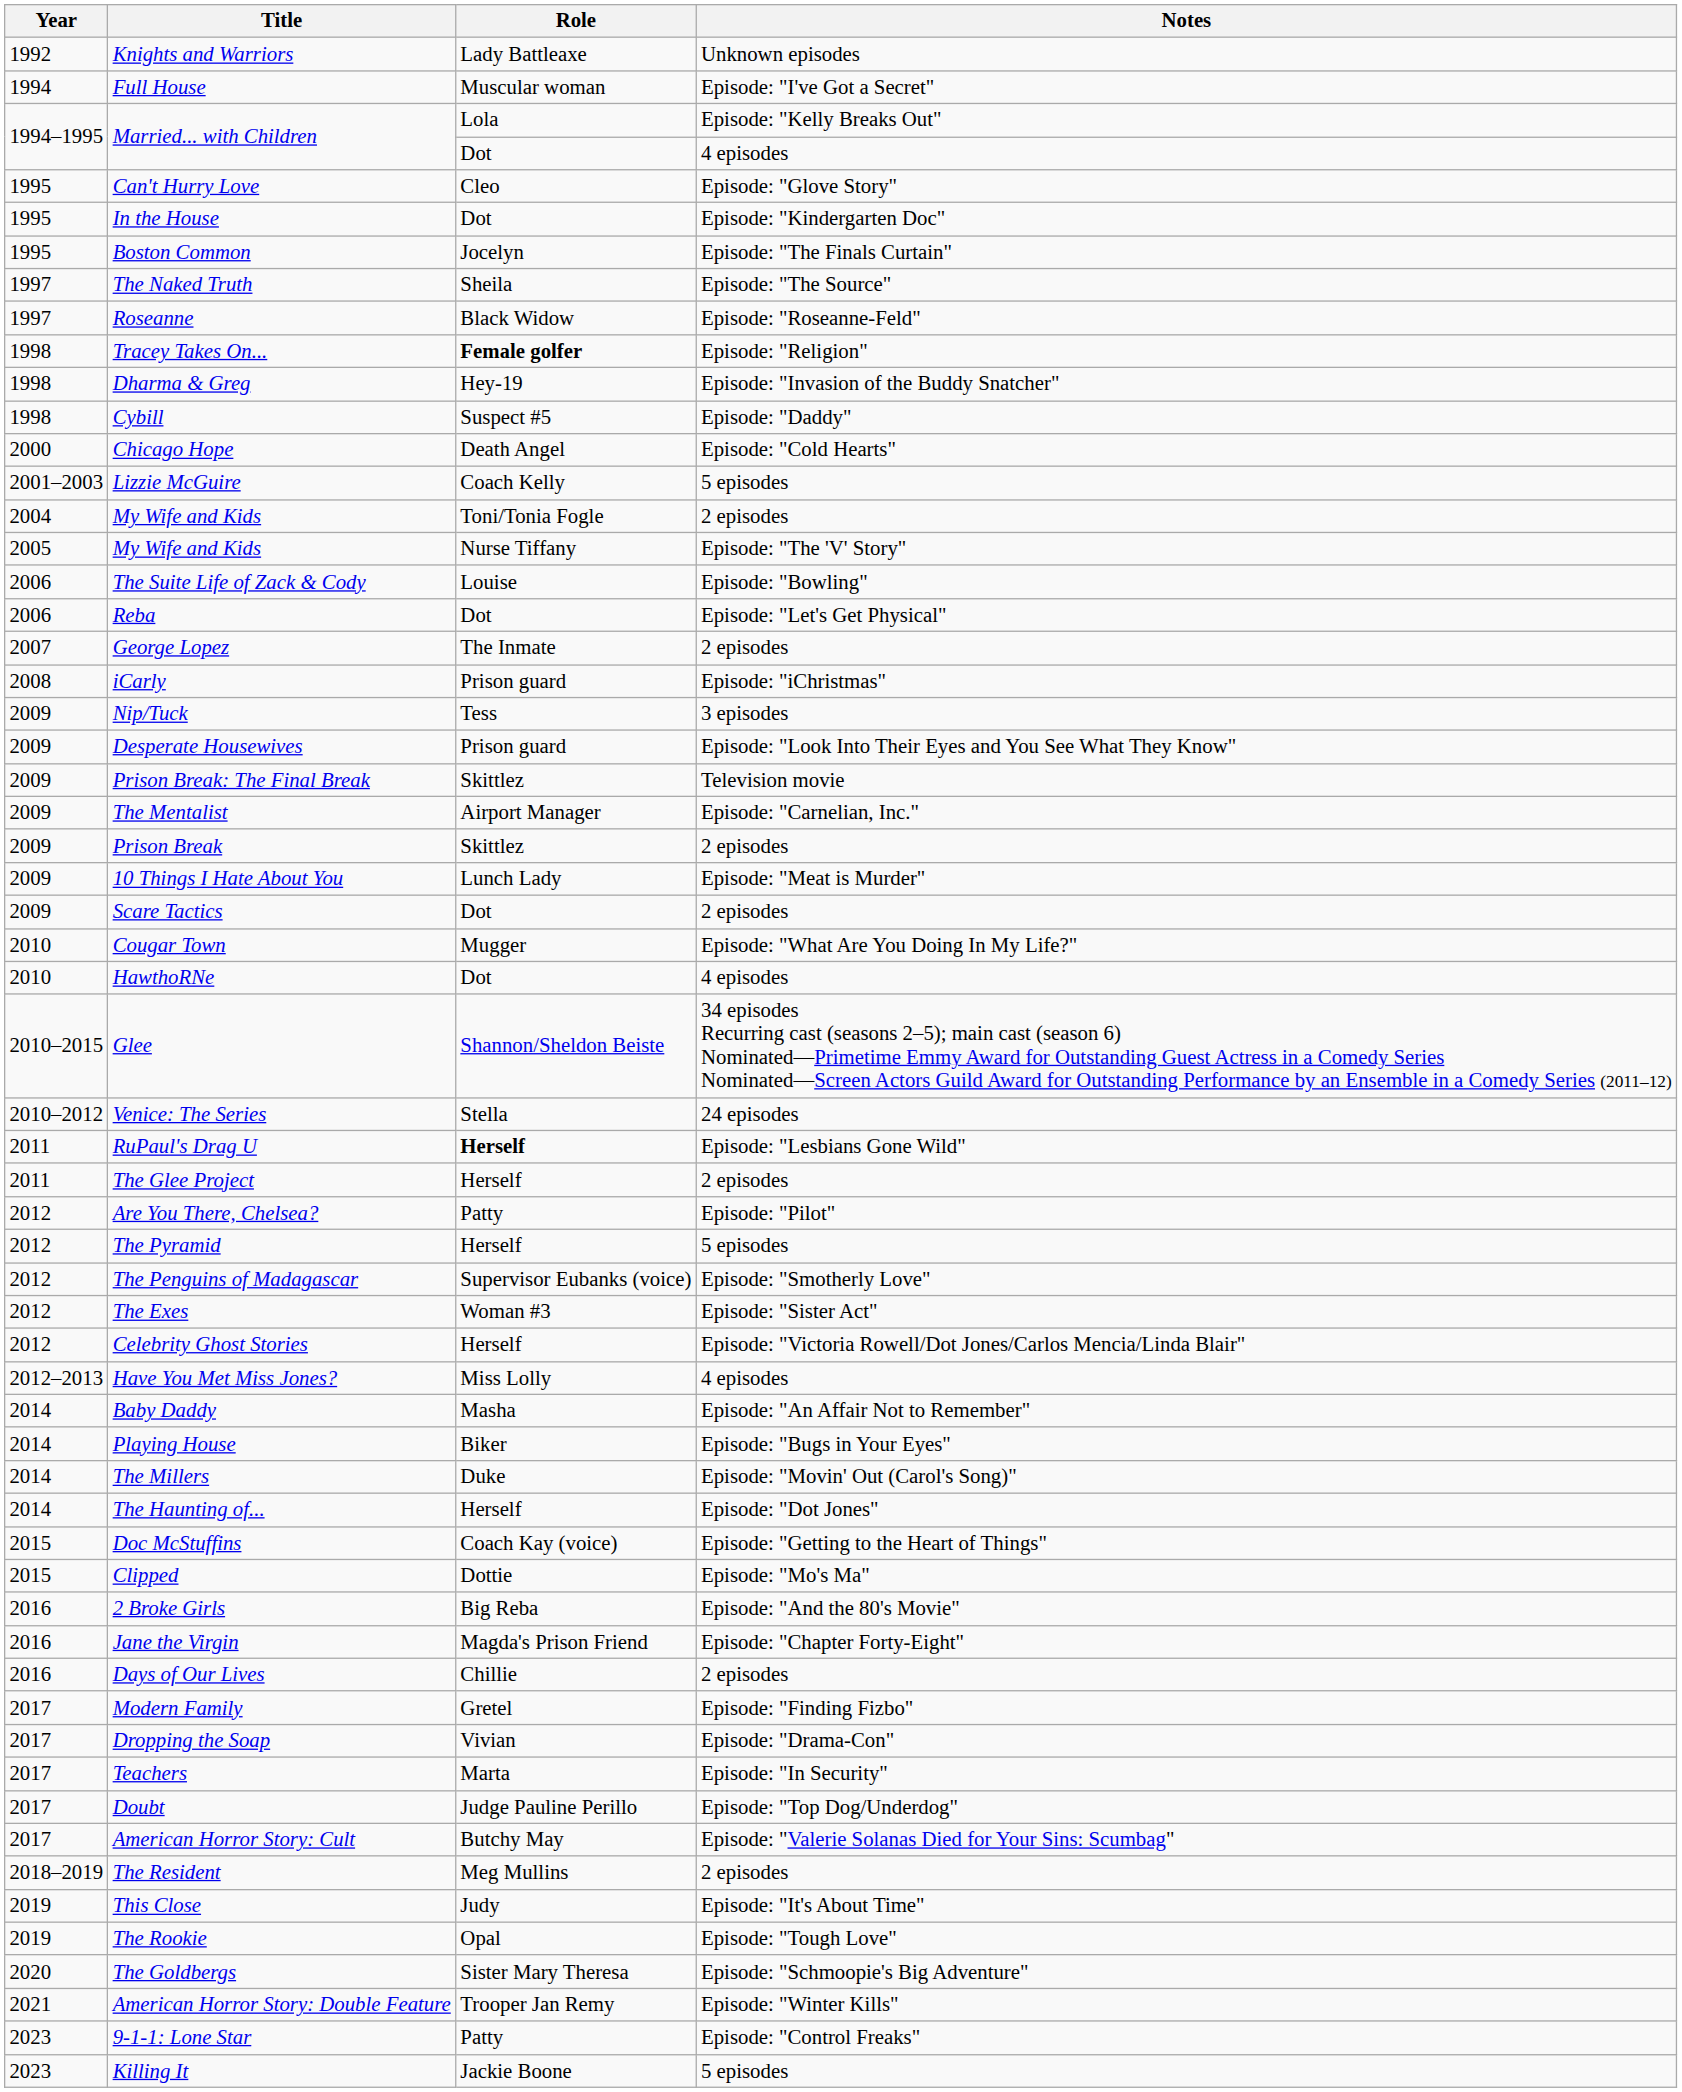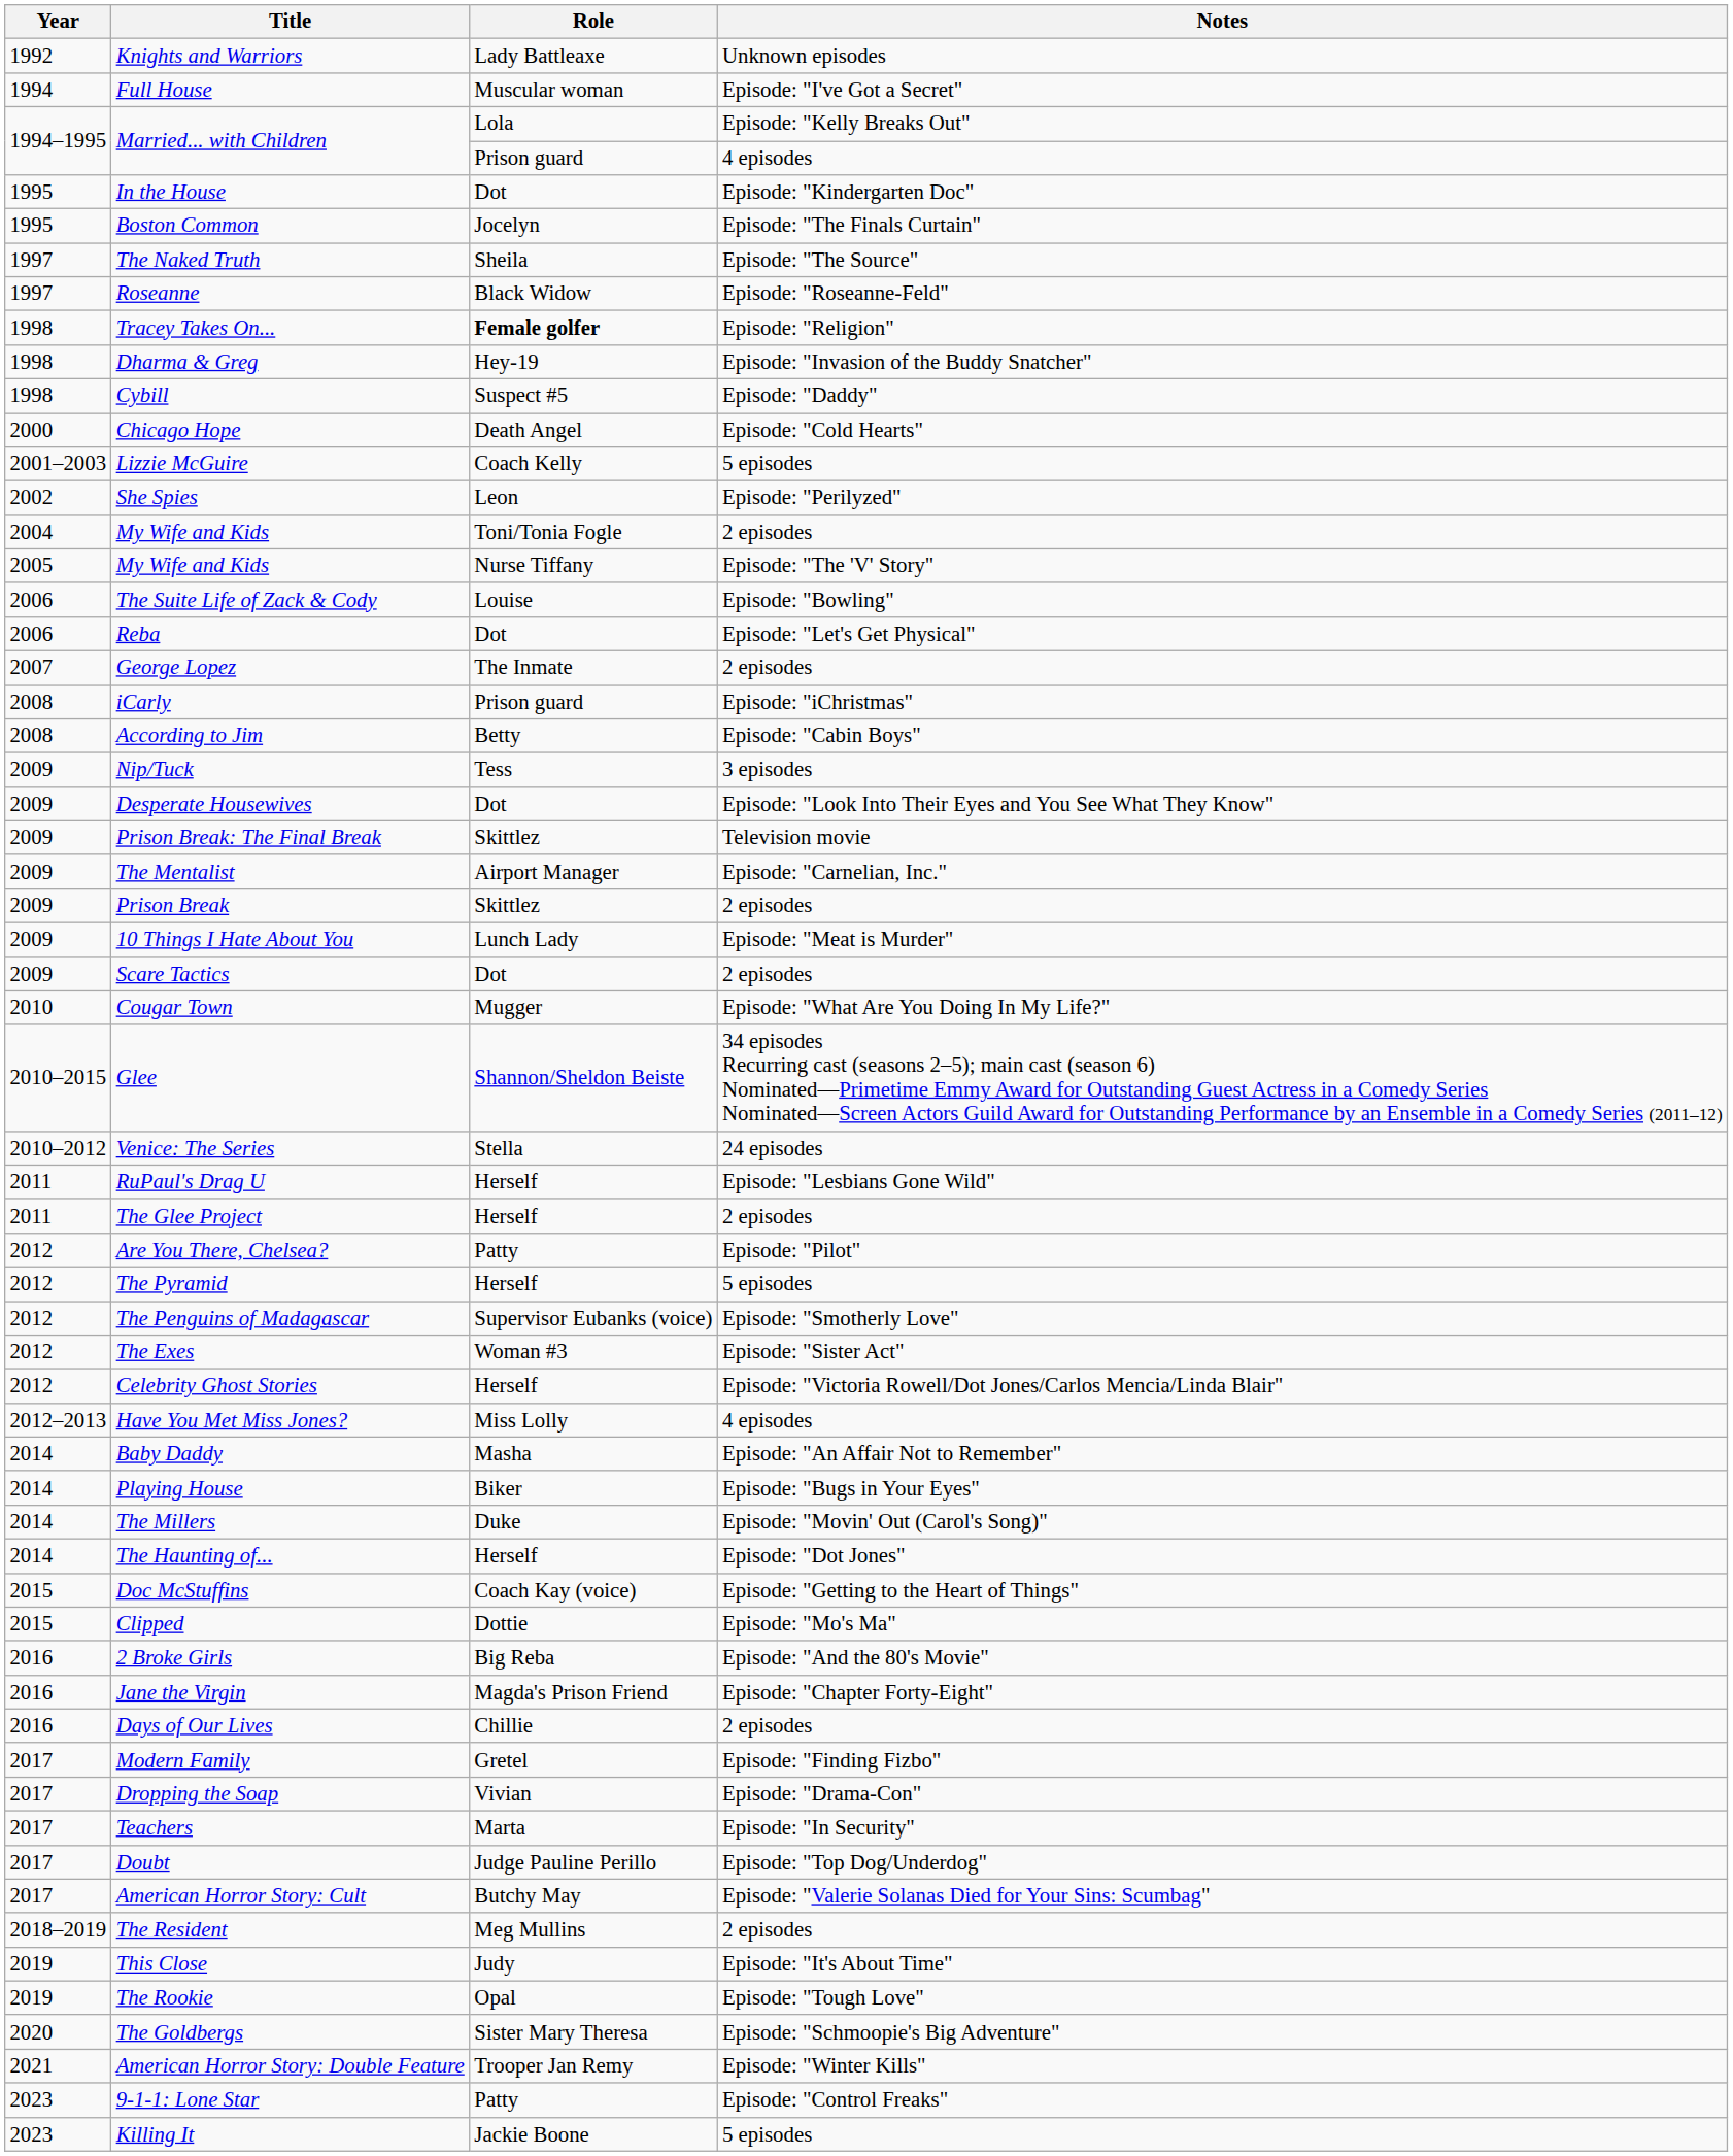 <table class="wikitable sortable">
 <tr>
 <th>Year</th>
 <th>Title</th>
 <th>Role</th>
 <th>Notes</th>
 </tr>
 <tr>
 <td>1992</td>
 <td><em><a href='#'>Knights and Warriors</a></em></td>
 <td>Lady Battleaxe</td>
 <td>Unknown episodes</td>
 </tr>
 <tr>
 <td>1994</td>
 <td><em><a href='#'>Full House</a></em></td>
 <td>Muscular woman</td>
 <td>Episode: "I've Got a Secret"</td>
 </tr>
 <tr>
 <td rowspan="2">1994–1995</td>
 <td rowspan="2"><em><a href='#'>Married... with Children</a></em></td>
 <td>Lola</td>
 <td>Episode: "Kelly Breaks Out"</td>
 </tr>
 <tr>
-<td>Dot</td>
+<td>Prison guard</td>
 <td>4 episodes</td>
-</tr>
-<tr>
-<td>1995</td>
-<td><em><a href='#'>Can't Hurry Love</a></em></td>
-<td>Cleo</td>
-<td>Episode: "Glove Story"</td>
 </tr>
 <tr>
 <td>1995</td>
 <td><em><a href='#'>In the House</a></em></td>
 <td>Dot</td>
 <td>Episode: "Kindergarten Doc"</td>
 </tr>
 <tr>
 <td>1995</td>
 <td><em><a href='#'>Boston Common</a></em></td>
 <td>Jocelyn</td>
 <td>Episode: "The Finals Curtain"</td>
 </tr>
 <tr>
 <td>1997</td>
 <td><em><a href='#'>The Naked Truth</a></em></td>
 <td>Sheila</td>
 <td>Episode: "The Source"</td>
 </tr>
 <tr>
 <td>1997</td>
 <td><em><a href='#'>Roseanne</a></em></td>
 <td>Black Widow</td>
 <td>Episode: "Roseanne-Feld"</td>
 </tr>
 <tr>
 <td>1998</td>
 <td><em><a href='#'>Tracey Takes On...</a></em></td>
 <td><strong>Female golfer</strong></td>
 <td>Episode: "Religion"</td>
 </tr>
 <tr>
 <td>1998</td>
 <td><em><a href='#'>Dharma & Greg</a></em></td>
 <td>Hey-19</td>
 <td>Episode: "Invasion of the Buddy Snatcher"</td>
 </tr>
 <tr>
 <td>1998</td>
 <td><em><a href='#'>Cybill</a></em></td>
 <td>Suspect #5</td>
 <td>Episode: "Daddy"</td>
 </tr>
 <tr>
 <td>2000</td>
 <td><em><a href='#'>Chicago Hope</a></em></td>
 <td>Death Angel</td>
 <td>Episode: "Cold Hearts"</td>
 </tr>
 <tr>
 <td>2001–2003</td>
 <td><em><a href='#'>Lizzie McGuire</a></em></td>
 <td>Coach Kelly</td>
 <td>5 episodes</td>
 </tr>
 <tr>
+<td>2002</td>
+<td><em><a href='#'>She Spies</a></em></td>
+<td>Leon</td>
+<td>Episode: "Perilyzed"</td>
+</tr>
+<tr>
 <td>2004</td>
 <td><em><a href='#'>My Wife and Kids</a></em></td>
 <td>Toni/Tonia Fogle</td>
 <td>2 episodes</td>
 </tr>
 <tr>
 <td>2005</td>
 <td><em><a href='#'>My Wife and Kids</a></em></td>
 <td>Nurse Tiffany</td>
 <td>Episode: "The 'V' Story"</td>
 </tr>
 <tr>
 <td>2006</td>
 <td><em><a href='#'>The Suite Life of Zack & Cody</a></em></td>
 <td>Louise</td>
 <td>Episode: "Bowling"</td>
 </tr>
 <tr>
 <td>2006</td>
 <td><em><a href='#'>Reba</a></em></td>
 <td>Dot</td>
 <td>Episode: "Let's Get Physical"</td>
 </tr>
 <tr>
 <td>2007</td>
 <td><em><a href='#'>George Lopez</a></em></td>
 <td>The Inmate</td>
 <td>2 episodes</td>
 </tr>
 <tr>
 <td>2008</td>
 <td><em><a href='#'>iCarly</a></em></td>
 <td>Prison guard</td>
 <td>Episode: "iChristmas"</td>
 </tr>
 <tr>
+<td>2008</td>
+<td><em><a href='#'>According to Jim</a></em></td>
+<td>Betty</td>
+<td>Episode: "Cabin Boys"</td>
+</tr>
+<tr>
 <td>2009</td>
 <td><em><a href='#'>Nip/Tuck</a></em></td>
 <td>Tess</td>
 <td>3 episodes</td>
 </tr>
 <tr>
 <td>2009</td>
 <td><em><a href='#'>Desperate Housewives</a></em></td>
-<td>Prison guard</td>
+<td>Dot</td>
 <td>Episode: "Look Into Their Eyes and You See What They Know"</td>
 </tr>
 <tr>
 <td>2009</td>
 <td><em><a href='#'>Prison Break: The Final Break</a></em></td>
 <td>Skittlez</td>
 <td>Television movie</td>
 </tr>
 <tr>
 <td>2009</td>
 <td><em><a href='#'>The Mentalist</a></em></td>
 <td>Airport Manager</td>
 <td>Episode: "Carnelian, Inc."</td>
 </tr>
 <tr>
 <td>2009</td>
 <td><em><a href='#'>Prison Break</a></em></td>
 <td>Skittlez</td>
 <td>2 episodes</td>
 </tr>
 <tr>
 <td>2009</td>
 <td><em><a href='#'>10 Things I Hate About You</a></em></td>
 <td>Lunch Lady</td>
 <td>Episode: "Meat is Murder"</td>
 </tr>
 <tr>
 <td>2009</td>
 <td><em><a href='#'>Scare Tactics</a></em></td>
 <td>Dot</td>
 <td>2 episodes</td>
 </tr>
 <tr>
 <td>2010</td>
 <td><em><a href='#'>Cougar Town</a></em></td>
 <td>Mugger</td>
 <td>Episode: "What Are You Doing In My Life?"</td>
 </tr>
 <tr>
-<td>2010</td>
-<td><em><a href='#'>HawthoRNe</a></em></td>
-<td>Dot</td>
-<td>4 episodes</td>
-</tr>
-<tr>
 <td>2010–2015</td>
 <td><em><a href='#'>Glee</a></em></td>
 <td><a href='#'>Shannon/Sheldon Beiste</a></td>
 <td>34 episodes<br>Recurring cast (seasons 2–5); main cast (season 6)<br>Nominated—<a href='#'>Primetime Emmy Award for Outstanding Guest Actress in a Comedy Series</a> <small></small><br>Nominated—<a href='#'>Screen Actors Guild Award for Outstanding Performance by an Ensemble in a Comedy Series</a> <small>(2011–12)</small></td>
 </tr>
 <tr>
 <td>2010–2012</td>
 <td><em><a href='#'>Venice: The Series</a></em></td>
 <td>Stella</td>
 <td>24 episodes</td>
 </tr>
 <tr>
 <td>2011</td>
 <td><em><a href='#'>RuPaul's Drag U</a></em></td>
-<td><strong>Herself</strong></td>
+<td>Herself</td>
 <td>Episode: "Lesbians Gone Wild"</td>
 </tr>
 <tr>
 <td>2011</td>
 <td><em><a href='#'>The Glee Project</a></em></td>
 <td>Herself</td>
 <td>2 episodes</td>
 </tr>
 <tr>
 <td>2012</td>
 <td><em><a href='#'>Are You There, Chelsea?</a></em></td>
 <td>Patty</td>
 <td>Episode: "Pilot"</td>
 </tr>
 <tr>
 <td>2012</td>
 <td><em><a href='#'>The Pyramid</a></em></td>
 <td>Herself</td>
 <td>5 episodes</td>
 </tr>
 <tr>
 <td>2012</td>
 <td><em><a href='#'>The Penguins of Madagascar</a></em></td>
 <td>Supervisor Eubanks (voice)</td>
 <td>Episode: "Smotherly Love"</td>
 </tr>
 <tr>
 <td>2012</td>
 <td><em><a href='#'>The Exes</a></em></td>
 <td>Woman #3</td>
 <td>Episode: "Sister Act"</td>
 </tr>
 <tr>
 <td>2012</td>
 <td><em><a href='#'>Celebrity Ghost Stories</a></em></td>
 <td>Herself</td>
 <td>Episode: "Victoria Rowell/Dot Jones/Carlos Mencia/Linda Blair"</td>
 </tr>
 <tr>
 <td>2012–2013</td>
 <td><em><a href='#'>Have You Met Miss Jones?</a></em></td>
 <td>Miss Lolly</td>
 <td>4 episodes</td>
 </tr>
 <tr>
 <td>2014</td>
 <td><em><a href='#'>Baby Daddy</a></em></td>
 <td>Masha</td>
 <td>Episode: "An Affair Not to Remember"</td>
 </tr>
 <tr>
 <td>2014</td>
 <td><em><a href='#'>Playing House</a></em></td>
 <td>Biker</td>
 <td>Episode: "Bugs in Your Eyes"</td>
 </tr>
 <tr>
 <td>2014</td>
 <td><em><a href='#'>The Millers</a></em></td>
 <td>Duke</td>
 <td>Episode: "Movin' Out (Carol's Song)"</td>
 </tr>
 <tr>
 <td>2014</td>
 <td><em><a href='#'>The Haunting of...</a></em></td>
 <td>Herself</td>
 <td>Episode: "Dot Jones"</td>
 </tr>
 <tr>
 <td>2015</td>
 <td><em><a href='#'>Doc McStuffins</a></em></td>
 <td>Coach Kay (voice)</td>
 <td>Episode: "Getting to the Heart of Things"</td>
 </tr>
 <tr>
 <td>2015</td>
 <td><em><a href='#'>Clipped</a></em></td>
 <td>Dottie</td>
 <td>Episode: "Mo's Ma"</td>
 </tr>
 <tr>
 <td>2016</td>
 <td><em><a href='#'>2 Broke Girls</a></em></td>
 <td>Big Reba</td>
 <td>Episode: "And the 80's Movie"</td>
 </tr>
 <tr>
 <td>2016</td>
 <td><em><a href='#'>Jane the Virgin</a></em></td>
 <td>Magda's Prison Friend</td>
 <td>Episode: "Chapter Forty-Eight"</td>
 </tr>
 <tr>
 <td>2016</td>
 <td><em><a href='#'>Days of Our Lives</a></em></td>
 <td>Chillie</td>
 <td>2 episodes</td>
 </tr>
 <tr>
 <td>2017</td>
 <td><em><a href='#'>Modern Family</a></em></td>
 <td>Gretel</td>
 <td>Episode: "Finding Fizbo"</td>
 </tr>
 <tr>
 <td>2017</td>
 <td><em><a href='#'>Dropping the Soap</a></em></td>
 <td>Vivian</td>
 <td>Episode: "Drama-Con"</td>
 </tr>
 <tr>
 <td>2017</td>
 <td><em><a href='#'>Teachers</a></em></td>
 <td>Marta</td>
 <td>Episode: "In Security"</td>
 </tr>
 <tr>
 <td>2017</td>
 <td><em><a href='#'>Doubt</a></em></td>
 <td>Judge Pauline Perillo</td>
 <td>Episode: "Top Dog/Underdog"</td>
 </tr>
 <tr>
 <td>2017</td>
 <td><em><a href='#'>American Horror Story: Cult</a></em></td>
 <td>Butchy May</td>
 <td>Episode: "<a href='#'>Valerie Solanas Died for Your Sins: Scumbag</a>"</td>
 </tr>
 <tr>
 <td>2018–2019</td>
 <td><em><a href='#'>The Resident</a></em></td>
 <td>Meg Mullins</td>
 <td>2 episodes</td>
 </tr>
 <tr>
 <td>2019</td>
 <td><em><a href='#'>This Close</a></em></td>
 <td>Judy</td>
 <td>Episode: "It's About Time"</td>
 </tr>
 <tr>
 <td>2019</td>
 <td><em><a href='#'>The Rookie</a></em></td>
 <td>Opal</td>
 <td>Episode: "Tough Love"</td>
 </tr>
 <tr>
 <td>2020</td>
 <td><em><a href='#'>The Goldbergs</a></em></td>
 <td>Sister Mary Theresa</td>
 <td>Episode: "Schmoopie's Big Adventure"</td>
 </tr>
 <tr>
 <td>2021</td>
 <td><em><a href='#'>American Horror Story: Double Feature</a></em></td>
 <td>Trooper Jan Remy</td>
 <td>Episode: "Winter Kills"</td>
 </tr>
 <tr>
 <td>2023</td>
 <td><em><a href='#'>9-1-1: Lone Star</a></em></td>
 <td>Patty</td>
 <td>Episode: "Control Freaks"</td>
 </tr>
 <tr>
 <td>2023</td>
 <td><em><a href='#'>Killing It</a></em></td>
 <td>Jackie Boone</td>
 <td>5 episodes</td>
 </tr>
 </table>
